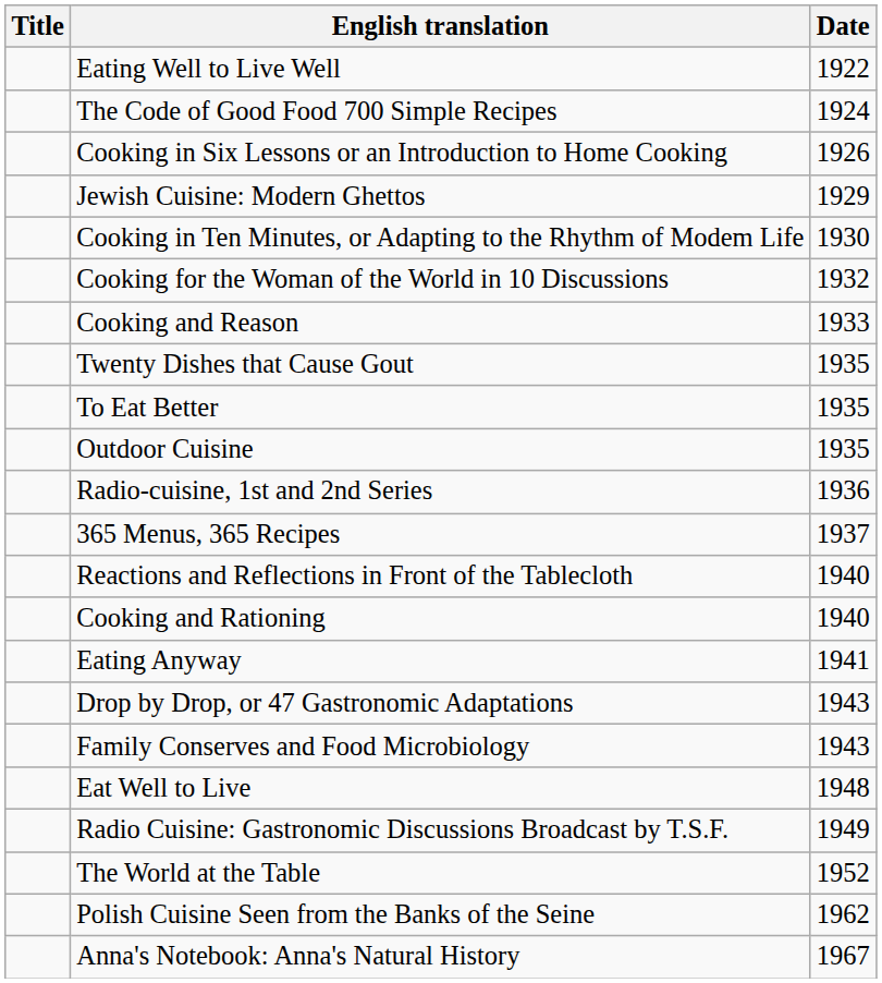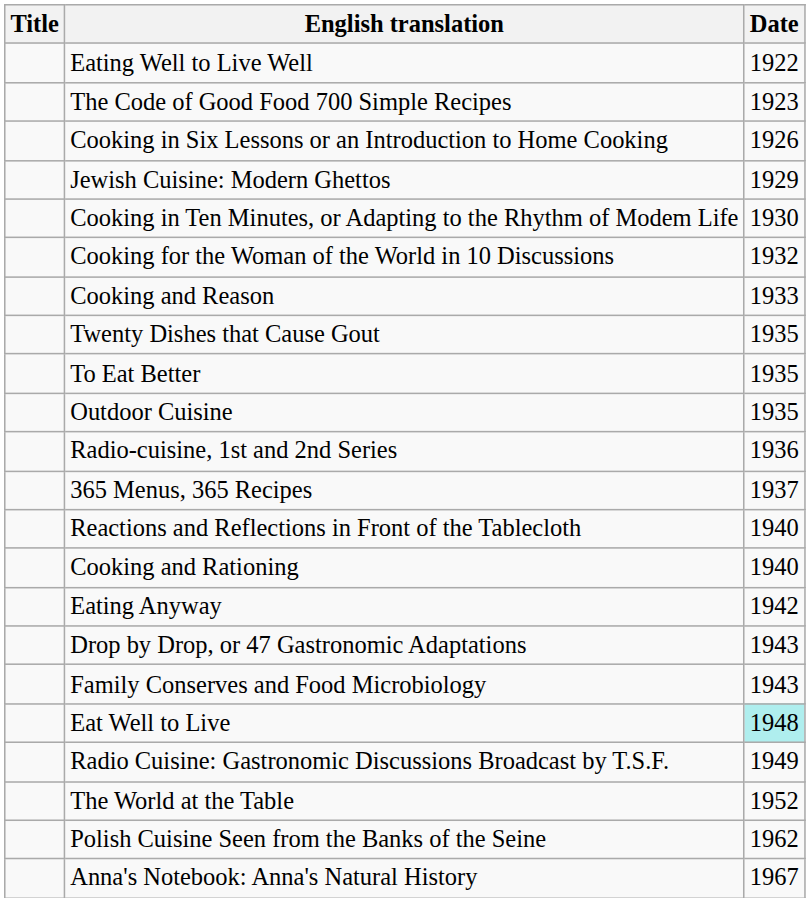 <table class="wikitable plainrowheaders" style="text-align: left; margin-right: 0;">
 <tr>
 <th scope="col">Title</th>
 <th scope="col">English translation</th>
 <th scope="col">Date</th>
 </tr>
 <tr>
 <td></td>
 <td>Eating Well to Live Well</td>
 <td>1922</td>
 </tr>
 <tr>
 <td></td>
 <td>The Code of Good Food 700 Simple Recipes</td>
-<td>1924</td>
+<td>1923</td>
 </tr>
 <tr>
 <td></td>
 <td>Cooking in Six Lessons or an Introduction to Home Cooking</td>
 <td>1926</td>
 </tr>
 <tr>
 <td></td>
 <td>Jewish Cuisine: Modern Ghettos</td>
 <td>1929</td>
 </tr>
 <tr>
 <td></td>
 <td>Cooking in Ten Minutes, or Adapting to the Rhythm of Modem Life</td>
 <td>1930</td>
 </tr>
 <tr>
 <td></td>
 <td>Cooking for the Woman of the World in 10 Discussions</td>
 <td>1932</td>
 </tr>
 <tr>
 <td></td>
 <td>Cooking and Reason</td>
 <td>1933</td>
 </tr>
 <tr>
 <td></td>
 <td>Twenty Dishes that Cause Gout</td>
 <td>1935</td>
 </tr>
 <tr>
 <td></td>
 <td>To Eat Better</td>
 <td>1935</td>
 </tr>
 <tr>
 <td></td>
 <td>Outdoor Cuisine</td>
 <td>1935</td>
 </tr>
 <tr>
 <td></td>
 <td>Radio-cuisine, 1st and 2nd Series</td>
 <td>1936</td>
 </tr>
 <tr>
 <td></td>
 <td>365 Menus, 365 Recipes</td>
 <td>1937</td>
 </tr>
 <tr>
 <td></td>
 <td>Reactions and Reflections in Front of the Tablecloth</td>
 <td>1940</td>
 </tr>
 <tr>
 <td></td>
 <td>Cooking and Rationing</td>
 <td>1940</td>
 </tr>
 <tr>
 <td></td>
 <td>Eating Anyway</td>
-<td>1941</td>
+<td>1942</td>
 </tr>
 <tr>
 <td></td>
 <td>Drop by Drop, or 47 Gastronomic Adaptations</td>
 <td>1943</td>
 </tr>
 <tr>
 <td></td>
 <td>Family Conserves and Food Microbiology</td>
 <td>1943</td>
 </tr>
 <tr>
 <td></td>
 <td>Eat Well to Live</td>
-<td>1948</td>
+<td style="background: paleturquoise;">1948</td>
 </tr>
 <tr>
 <td></td>
 <td>Radio Cuisine: Gastronomic Discussions Broadcast by T.S.F.</td>
 <td>1949</td>
 </tr>
 <tr>
 <td></td>
 <td>The World at the Table</td>
 <td>1952</td>
 </tr>
 <tr>
 <td></td>
 <td>Polish Cuisine Seen from the Banks of the Seine</td>
 <td>1962</td>
 </tr>
 <tr>
 <td></td>
 <td>Anna's Notebook: Anna's Natural History</td>
 <td>1967</td>
 </tr>
 </table>
